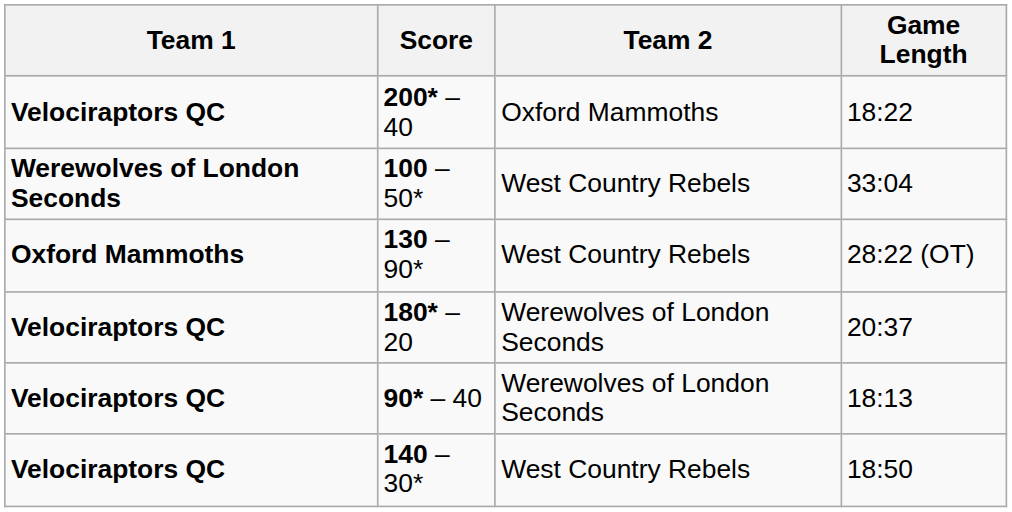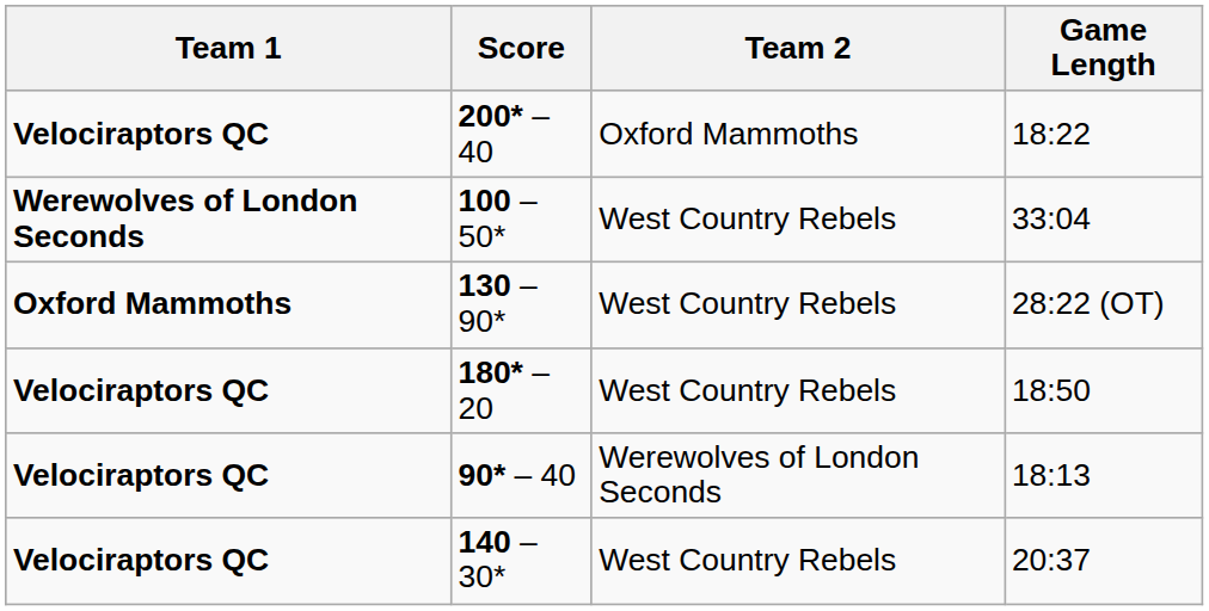 <table class="wikitable">
 <tr>
 <th>Team 1</th>
 <th>Score</th>
 <th>Team 2</th>
 <th>Game Length</th>
 </tr>
 <tr>
 <td><strong>Velociraptors QC</strong></td>
 <td><strong>200*</strong> – 40</td>
 <td>Oxford Mammoths</td>
 <td>18:22</td>
 </tr>
 <tr>
 <td><strong>Werewolves of London Seconds</strong></td>
 <td><strong>100</strong> – 50*</td>
 <td>West Country Rebels</td>
 <td>33:04</td>
 </tr>
 <tr>
 <td><strong>Oxford Mammoths</strong></td>
 <td><strong>130</strong> – 90*</td>
 <td>West Country Rebels</td>
 <td>28:22 (OT)</td>
 </tr>
 <tr>
 <td><strong>Velociraptors QC</strong></td>
 <td><strong>180*</strong> – 20</td>
-<td>Werewolves of London Seconds</td>
-<td>20:37</td>
+<td>West Country Rebels</td>
+<td>18:50</td>
 </tr>
 <tr>
 <td><strong>Velociraptors QC</strong></td>
 <td><strong>90*</strong> – 40</td>
 <td>Werewolves of London Seconds</td>
 <td>18:13</td>
 </tr>
 <tr>
 <td><strong>Velociraptors QC</strong></td>
 <td><strong>140</strong> – 30*</td>
 <td>West Country Rebels</td>
-<td>18:50</td>
+<td>20:37</td>
 </tr>
 </table>
